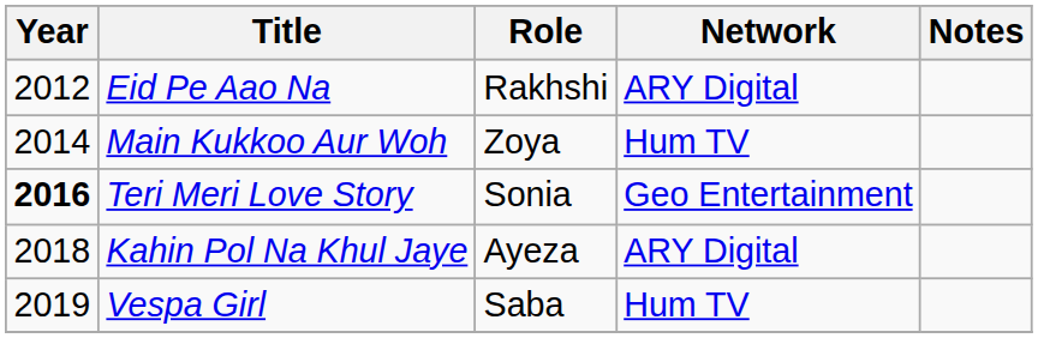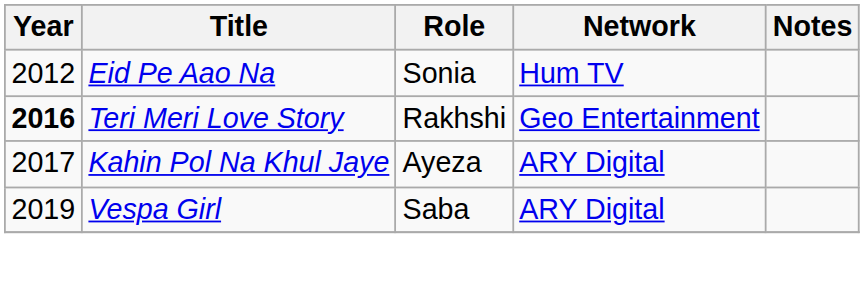 <table class="wikitable sortable plainrowheaders">
 <tr style="background:#ccc; text-align:center;">
 <th scope="col">Year</th>
 <th scope="col">Title</th>
 <th scope="col">Role</th>
 <th scope="col">Network</th>
 <th scope="col" class="unsortable">Notes</th>
 </tr>
 <tr>
 <td>2012</td>
 <td><em><a href='#'>Eid Pe Aao Na</a></em></td>
-<td>Rakhshi</td>
-<td><a href='#'>ARY Digital</a></td>
-<td></td>
-</tr>
-<tr>
-<td>2014</td>
-<td><em><a href='#'>Main Kukkoo Aur Woh</a></em></td>
-<td>Zoya</td>
+<td>Sonia</td>
 <td><a href='#'>Hum TV</a></td>
 <td></td>
 </tr>
 <tr>
 <td><strong>2016</strong></td>
 <td><em><a href='#'>Teri Meri Love Story</a></em></td>
-<td>Sonia</td>
+<td>Rakhshi</td>
 <td><a href='#'>Geo Entertainment</a></td>
 <td></td>
 </tr>
 <tr>
-<td>2018</td>
+<td>2017</td>
 <td><em><a href='#'>Kahin Pol Na Khul Jaye</a></em></td>
 <td>Ayeza</td>
 <td><a href='#'>ARY Digital</a></td>
 </tr>
 <tr>
 <td>2019</td>
 <td><em><a href='#'>Vespa Girl</a></em></td>
 <td>Saba</td>
-<td><a href='#'>Hum TV</a></td>
+<td><a href='#'>ARY Digital</a></td>
 <td></td>
 </tr>
 <tr>
 </tr>
 </table>
